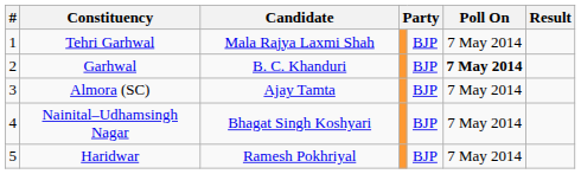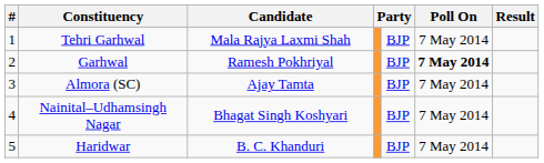 <table class="wikitable sortable" style="text-align:center;">
 <tr>
 <th>#</th>
 <th style="width:180px;">Constituency</th>
 <th style="width:200px;">Candidate</th>
 <th colspan="2">Party</th>
 <th>Poll On</th>
 <th>Result</th>
 </tr>
 <tr>
 <td style="text-align:center;">1</td>
 <td><a href='#'>Tehri Garhwal</a></td>
 <td><a href='#'>Mala Rajya Laxmi Shah</a></td>
 <td bgcolor=#FF9933></td>
 <td><a href='#'>BJP</a></td>
 <td>7 May 2014</td>
 <td></td>
 </tr>
 <tr>
 <td style="text-align:center;">2</td>
 <td><a href='#'>Garhwal</a></td>
-<td><a href='#'>B. C. Khanduri</a></td>
+<td><a href='#'>Ramesh Pokhriyal</a></td>
 <td bgcolor=#FF9933></td>
 <td><a href='#'>BJP</a></td>
 <td><strong>7 May 2014</strong></td>
 <td></td>
 </tr>
 <tr>
 <td style="text-align:center;">3</td>
 <td><a href='#'>Almora</a> (SC)</td>
 <td><a href='#'>Ajay Tamta</a></td>
 <td bgcolor=#FF9933></td>
 <td><a href='#'>BJP</a></td>
 <td>7 May 2014</td>
 <td></td>
 </tr>
 <tr>
 <td style="text-align:center;">4</td>
 <td><a href='#'>Nainital–Udhamsingh Nagar</a></td>
 <td><a href='#'>Bhagat Singh Koshyari</a></td>
 <td bgcolor=#FF9933></td>
 <td><a href='#'>BJP</a></td>
 <td>7 May 2014</td>
 <td></td>
 </tr>
 <tr>
 <td style="text-align:center;">5</td>
 <td><a href='#'>Haridwar</a></td>
-<td><a href='#'>Ramesh Pokhriyal</a></td>
+<td><a href='#'>B. C. Khanduri</a></td>
 <td bgcolor=#FF9933></td>
 <td><a href='#'>BJP</a></td>
 <td>7 May 2014</td>
 <td></td>
 </tr>
 </table>
